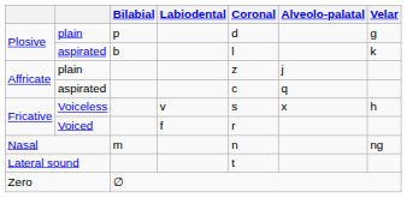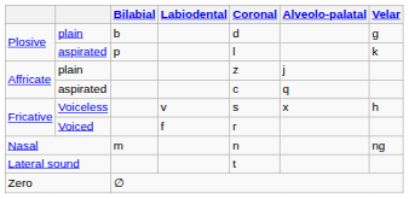 <table class="wikitable sortable">
 <tr>
 <th></th>
 <th></th>
 <th><strong><a href='#'>Bilabial</a></strong></th>
 <th><strong><a href='#'>Labiodental</a></strong></th>
 <th><strong><a href='#'>Coronal</a></strong></th>
 <th><strong><a href='#'>Alveolo-palatal</a></strong></th>
 <th><strong><a href='#'>Velar</a></strong></th>
 </tr>
 <tr>
 <td rowspan="2"><a href='#'>Plosive</a></td>
 <td><a href='#'>plain</a></td>
-<td>p </td>
+<td>b </td>
 <td></td>
 <td>d </td>
 <td></td>
 <td>g </td>
 </tr>
 <tr>
 <td><a href='#'>aspirated</a></td>
-<td>b </td>
+<td>p </td>
 <td></td>
 <td>l </td>
 <td></td>
 <td>k </td>
 </tr>
 <tr>
 <td rowspan="2"><a href='#'>Affricate</a></td>
 <td>plain</td>
 <td></td>
 <td></td>
 <td>z </td>
 <td>j </td>
 <td></td>
 </tr>
 <tr>
 <td>aspirated</td>
 <td></td>
 <td></td>
 <td>c </td>
 <td>q </td>
 <td></td>
 </tr>
 <tr>
 <td rowspan="2"><a href='#'>Fricative</a></td>
 <td><a href='#'>Voiceless</a></td>
 <td></td>
 <td>v </td>
 <td>s </td>
 <td>x </td>
 <td>h </td>
 </tr>
 <tr>
 <td><a href='#'>Voiced</a></td>
 <td></td>
 <td>f </td>
 <td>r </td>
 <td></td>
 <td></td>
 </tr>
 <tr>
 <td colspan="2"><a href='#'>Nasal</a></td>
 <td>m </td>
 <td></td>
 <td>n </td>
 <td></td>
 <td>ng </td>
 </tr>
 <tr>
 <td colspan="2"><a href='#'>Lateral sound</a></td>
 <td></td>
 <td></td>
 <td>t </td>
 <td></td>
 <td></td>
 </tr>
 <tr>
 <td colspan="2">Zero</td>
 <td colspan="5">∅</td>
 </tr>
 </table>
